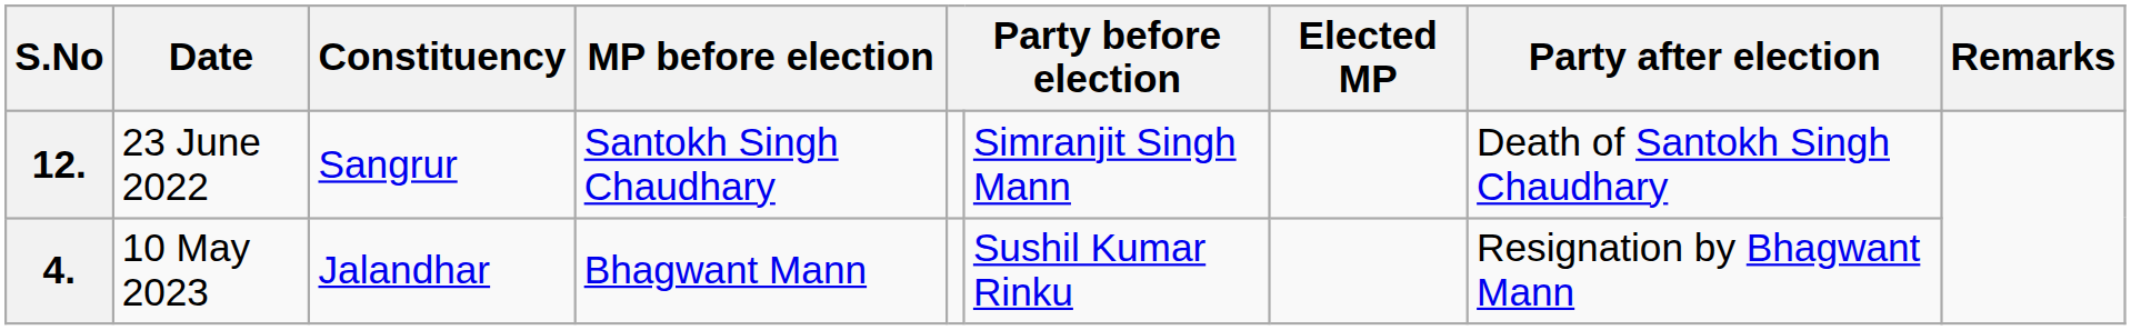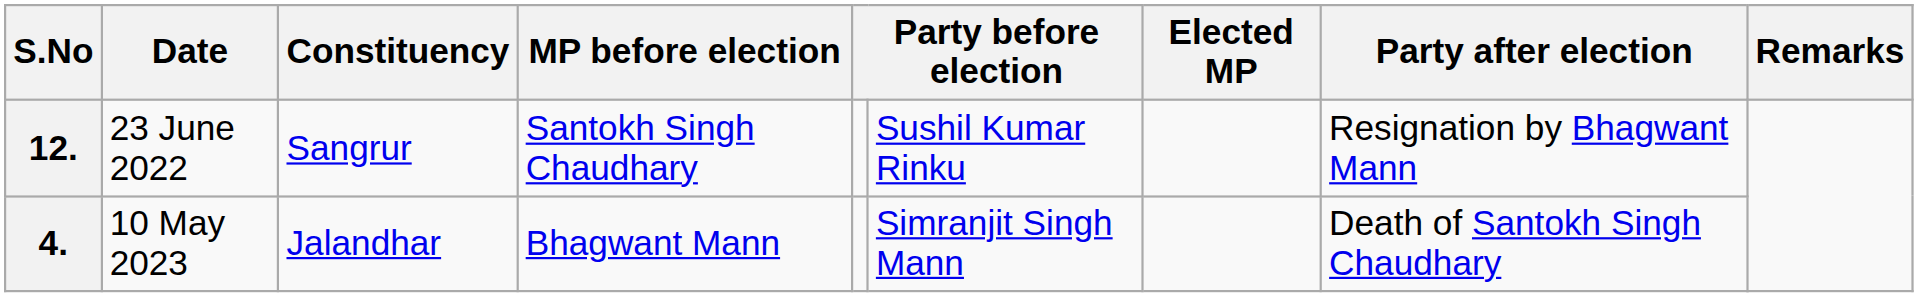 <table class="wikitable sortable">
 <tr>
 <th>S.No</th>
 <th>Date</th>
 <th>Constituency</th>
 <th>MP before election</th>
 <th colspan="2">Party before election</th>
 <th>Elected MP</th>
 <th colspan="2">Party after election</th>
 <th>Remarks</th>
 </tr>
 <tr>
 <th>12.</th>
 <td>23 June 2022</td>
 <td><a href='#'>Sangrur</a></td>
 <td><a href='#'>Santokh Singh Chaudhary</a></td>
 <td></td>
-<td><a href='#'>Simranjit Singh Mann</a></td>
+<td><a href='#'>Sushil Kumar Rinku</a></td>
 <td></td>
-<td>Death of <a href='#'>Santokh Singh Chaudhary</a></td>
+<td>Resignation by <a href='#'>Bhagwant Mann</a></td>
 </tr>
 <tr>
 <th>4.</th>
 <td>10 May 2023</td>
 <td><a href='#'>Jalandhar</a></td>
 <td><a href='#'>Bhagwant Mann</a></td>
 <td></td>
-<td><a href='#'>Sushil Kumar Rinku</a></td>
+<td><a href='#'>Simranjit Singh Mann</a></td>
 <td></td>
-<td>Resignation by <a href='#'>Bhagwant Mann</a></td>
+<td>Death of <a href='#'>Santokh Singh Chaudhary</a></td>
 </tr>
 </table>
